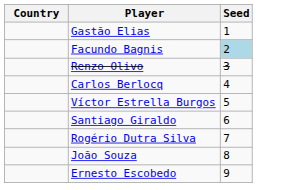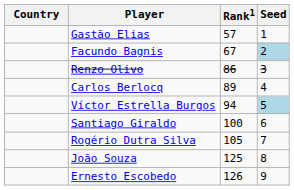 <table class="sortable wikitable">
 <tr>
 <th width="70">Country</th>
 <th width="175">Player</th>
+<th>Rank<sup>1</sup></th>
 <th>Seed</th>
 </tr>
 <tr>
 <td></td>
 <td><a href='#'>Gastão Elias</a></td>
+<td>57</td>
 <td>1</td>
 </tr>
 <tr>
 <td></td>
 <td><a href='#'>Facundo Bagnis</a></td>
+<td>67</td>
 <td style="background: lightblue;">2</td>
 </tr>
 <tr>
 <td></td>
 <td><s><a href='#'>Renzo Olivo</a></s></td>
+<td><s>86</s></td>
 <td><s>3</s></td>
 </tr>
 <tr>
 <td></td>
 <td><a href='#'>Carlos Berlocq</a></td>
+<td>89</td>
 <td>4</td>
 </tr>
 <tr>
 <td></td>
 <td><a href='#'>Víctor Estrella Burgos</a></td>
-<td>5</td>
+<td>94</td>
+<td style="background: lightblue;">5</td>
 </tr>
 <tr>
 <td></td>
 <td><a href='#'>Santiago Giraldo</a></td>
+<td>100</td>
 <td>6</td>
 </tr>
 <tr>
 <td></td>
 <td><a href='#'>Rogério Dutra Silva</a></td>
+<td>105</td>
 <td>7</td>
 </tr>
 <tr>
 <td></td>
 <td><a href='#'>João Souza</a></td>
+<td>125</td>
 <td>8</td>
 </tr>
 <tr>
 <td></td>
 <td><a href='#'>Ernesto Escobedo</a></td>
+<td>126</td>
 <td>9</td>
 </tr>
 </table>
